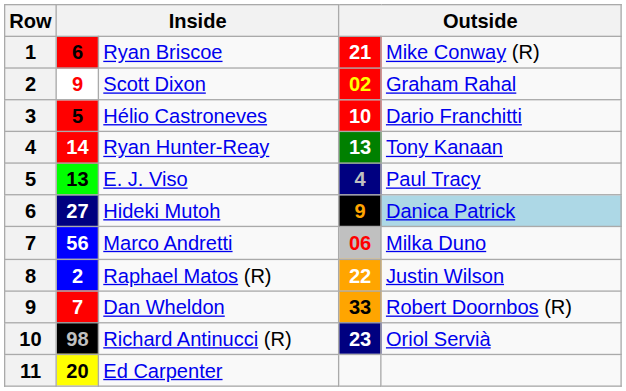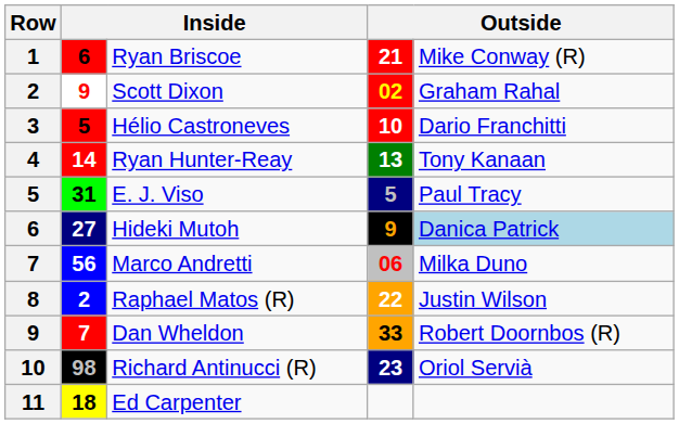 <table class="wikitable" style="font-size: 95%;">
 <tr>
 <th>Row</th>
 <th colspan=2>Inside</th>
 <th colspan=2>Outside</th>
 </tr>
 <tr>
 <th>1</th>
 <td style="background:#FF0000; color:black;" align=center width="25"><strong>6</strong></td>
 <td width="175"> <a href='#'>Ryan Briscoe</a></td>
 <td style="background:red; color:white;" align=center><strong>21</strong></td>
 <td> <a href='#'>Mike Conway</a> (R)</td>
 </tr>
 <tr>
 <th>2</th>
 <td style="background:white; color:red;" align=center><strong>9</strong></td>
 <td width="175"> <a href='#'>Scott Dixon</a></td>
 <td style="background:red; color:yellow;" align="center"><strong>02</strong></td>
 <td> <a href='#'>Graham Rahal</a></td>
 </tr>
 <tr>
 <th>3</th>
 <td style="background:#FF0000; color:black;" align="center" width="25"><strong>5</strong></td>
 <td width="175"> <a href='#'>Hélio Castroneves</a></td>
 <td style="background:red; color:white;" align="center" width="25"><strong>10</strong></td>
 <td width="175"> <a href='#'>Dario Franchitti</a></td>
 </tr>
 <tr>
 <th>4</th>
 <td style="background:red; color:white;" align=center><strong>14</strong></td>
 <td> <a href='#'>Ryan Hunter-Reay</a></td>
 <td style="background:green; color:white;" align=center><strong>13</strong></td>
 <td> <a href='#'>Tony Kanaan</a></td>
 </tr>
 <tr>
 <th>5</th>
-<td style="background:lime; color:black;" align=center><strong>13</strong></td>
+<td style="background:lime; color:black;" align=center><strong>31</strong></td>
 <td> <a href='#'>E. J. Viso</a></td>
-<td style="background:navy; color:silver;" align=center><strong>4</strong></td>
+<td style="background:navy; color:silver;" align=center><strong>5</strong></td>
 <td> <a href='#'>Paul Tracy</a></td>
 </tr>
 <tr>
 <th>6</th>
 <td style="background:navy; color:white;" align=center><strong>27</strong></td>
 <td> <a href='#'>Hideki Mutoh</a></td>
 <td style="background:black; color:orange;" align=center><strong>9</strong></td>
 <td style="background: lightblue;"> <a href='#'>Danica Patrick</a></td>
 </tr>
 <tr>
 <th>7</th>
 <td style="background:blue; color:white;" align=center><strong>56</strong></td>
 <td> <a href='#'>Marco Andretti</a></td>
 <td style="background:silver; color:red;" align=center><strong>06</strong></td>
 <td> <a href='#'>Milka Duno</a></td>
 </tr>
 <tr>
 <th>8</th>
 <td style="background:blue; color:white;" align=center><strong>2</strong></td>
 <td> <a href='#'>Raphael Matos</a> (R)</td>
 <td style="background:orange; color:white;" align=center><strong>22</strong></td>
 <td> <a href='#'>Justin Wilson</a></td>
 </tr>
 <tr>
 <th>9</th>
 <td style="background:red; color:white;" align=center><strong>7</strong></td>
 <td> <a href='#'>Dan Wheldon</a></td>
 <td style="background:orange; color:black;" align=center><strong>33</strong></td>
 <td> <a href='#'>Robert Doornbos</a> (R)</td>
 </tr>
 <tr>
 <th>10</th>
 <td style="background:black; color:silver;" align=center><strong>98</strong></td>
 <td> <a href='#'>Richard Antinucci</a> (R)</td>
 <td style="background:navy; color:white;" align=center><strong>23</strong></td>
 <td> <a href='#'>Oriol Servià</a></td>
 </tr>
 <tr>
 <th>11</th>
-<td style="background:yellow; color:black;" align=center><strong>20</strong></td>
+<td style="background:yellow; color:black;" align=center><strong>18</strong></td>
 <td> <a href='#'>Ed Carpenter</a></td>
 <td></td>
 <td></td>
 </tr>
 </table>
